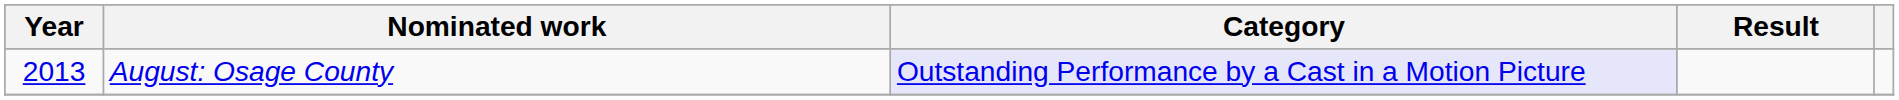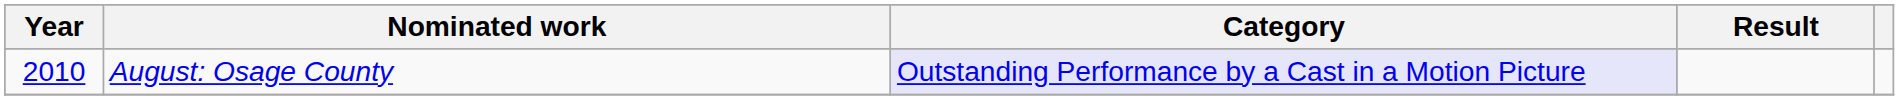 <table class="wikitable" style="width:85%;">
 <tr>
 <th width=5%>Year</th>
 <th style="width:40%;">Nominated work</th>
 <th style="width:40%;">Category</th>
 <th style="width:10%;">Result</th>
 <th width=1%></th>
 </tr>
 <tr>
-<td style="text-align:center;"><a href='#'>2013</a></td>
+<td style="text-align:center;"><a href='#'>2010</a></td>
 <td><em><a href='#'>August: Osage County</a></em></td>
 <td style="background: lavender;"><a href='#'>Outstanding Performance by a Cast in a Motion Picture</a></td>
 <td></td>
 <td style="text-align:center;"></td>
 </tr>
 <tr>
 </tr>
 </table>
